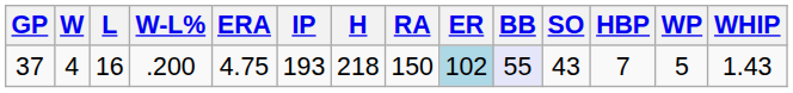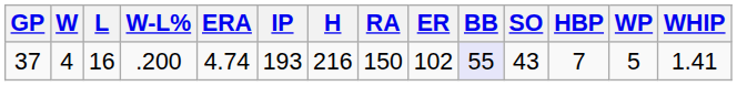 <table class="wikitable">
 <tr>
 <th><a href='#'>GP</a></th>
 <th><a href='#'>W</a></th>
 <th><a href='#'>L</a></th>
 <th><a href='#'>W-L%</a></th>
 <th><a href='#'>ERA</a></th>
 <th><a href='#'>IP</a></th>
 <th><a href='#'>H</a></th>
 <th><a href='#'>RA</a></th>
 <th><a href='#'>ER</a></th>
 <th><a href='#'>BB</a></th>
 <th><a href='#'>SO</a></th>
 <th><a href='#'>HBP</a></th>
 <th><a href='#'>WP</a></th>
 <th><a href='#'>WHIP</a></th>
 </tr>
 <tr align=center>
 <td>37</td>
 <td>4</td>
 <td>16</td>
 <td>.200</td>
-<td>4.75</td>
+<td>4.74</td>
 <td>193</td>
-<td>218</td>
+<td>216</td>
 <td>150</td>
-<td style="background: lightblue;">102</td>
+<td>102</td>
 <td style="background: lavender;">55</td>
 <td>43</td>
 <td>7</td>
 <td>5</td>
-<td>1.43</td>
+<td>1.41</td>
 </tr>
 </table>
